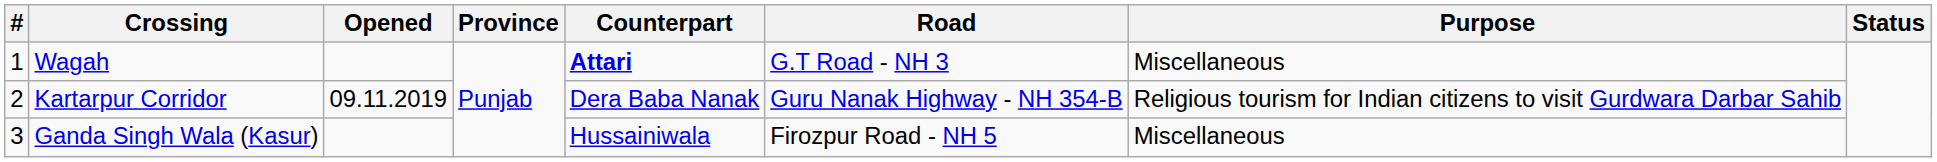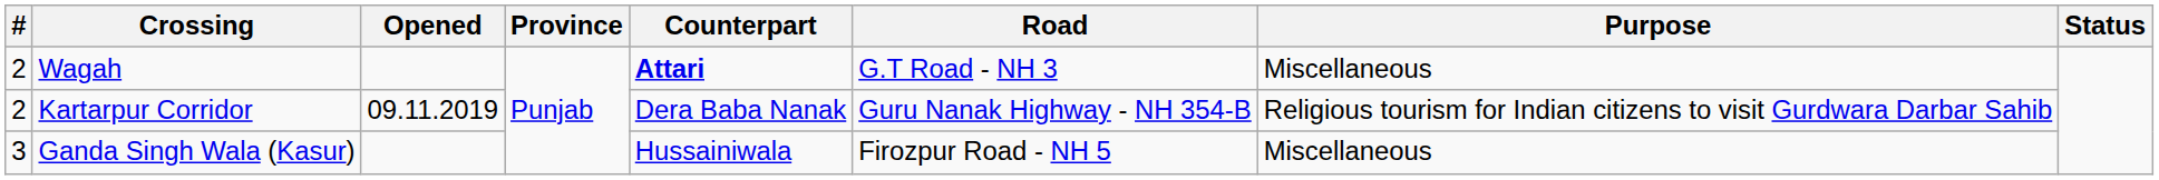 <table class="wikitable sortable">
 <tr>
 <th>#</th>
 <th>Crossing</th>
 <th>Opened</th>
 <th>Province</th>
 <th>Counterpart</th>
 <th>Road</th>
 <th>Purpose</th>
 <th>Status</th>
 </tr>
 <tr>
-<td>1</td>
+<td>2</td>
 <td><a href='#'>Wagah</a></td>
 <td></td>
 <td rowspan="3"><a href='#'>Punjab</a></td>
 <td><strong><a href='#'>Attari</a></strong></td>
 <td><a href='#'>G.T Road</a> - <a href='#'>NH 3</a></td>
 <td>Miscellaneous</td>
 <td rowspan="6"></td>
 </tr>
 <tr>
 <td>2</td>
 <td><a href='#'>Kartarpur Corridor</a></td>
 <td>09.11.2019</td>
 <td><a href='#'>Dera Baba Nanak</a></td>
 <td><a href='#'>Guru Nanak Highway</a> - <a href='#'>NH 354-B</a></td>
 <td>Religious tourism for Indian citizens to visit <a href='#'>Gurdwara Darbar Sahib</a></td>
 </tr>
 <tr>
 <td>3</td>
 <td><a href='#'>Ganda Singh Wala</a> (<a href='#'>Kasur</a>)</td>
 <td></td>
 <td><a href='#'>Hussainiwala</a></td>
 <td>Firozpur Road - <a href='#'>NH 5</a></td>
 <td>Miscellaneous</td>
 </tr>
 </table>
